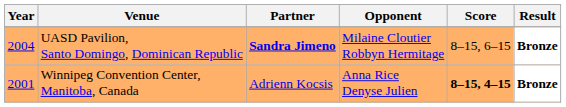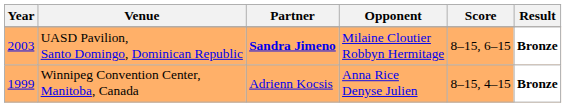 <table class="sortable wikitable" style="font-size: 90%;">
 <tr>
 <th>Year</th>
 <th>Venue</th>
 <th>Partner</th>
 <th>Opponent</th>
 <th>Score</th>
 <th>Result</th>
 </tr>
 <tr>
 </tr>
 <tr style="background:#FFB069">
-<td align="center"><a href='#'>2004</a></td>
+<td align="center"><a href='#'>2003</a></td>
 <td align="left">UASD Pavilion,<br><a href='#'>Santo Domingo</a>, <a href='#'>Dominican Republic</a></td>
 <td align="left"><strong> <a href='#'>Sandra Jimeno</a></strong></td>
 <td align="left"> <a href='#'>Milaine Cloutier</a><br> <a href='#'>Robbyn Hermitage</a></td>
 <td align="left">8–15, 6–15</td>
 <td style="text-align:left; background:white"> <strong>Bronze</strong></td>
 </tr>
 <tr style="background:#FFB069">
-<td align="center"><a href='#'>2001</a></td>
+<td align="center"><a href='#'>1999</a></td>
 <td align="left">Winnipeg Convention Center,<br><a href='#'>Manitoba</a>, Canada</td>
 <td align="left"> <a href='#'>Adrienn Kocsis</a></td>
 <td align="left"> <a href='#'>Anna Rice</a><br> <a href='#'>Denyse Julien</a></td>
-<td align="left"><strong>8–15, 4–15</strong></td>
+<td align="left">8–15, 4–15</td>
 <td style="text-align:left; background:white"> <strong>Bronze</strong></td>
 </tr>
 </table>
